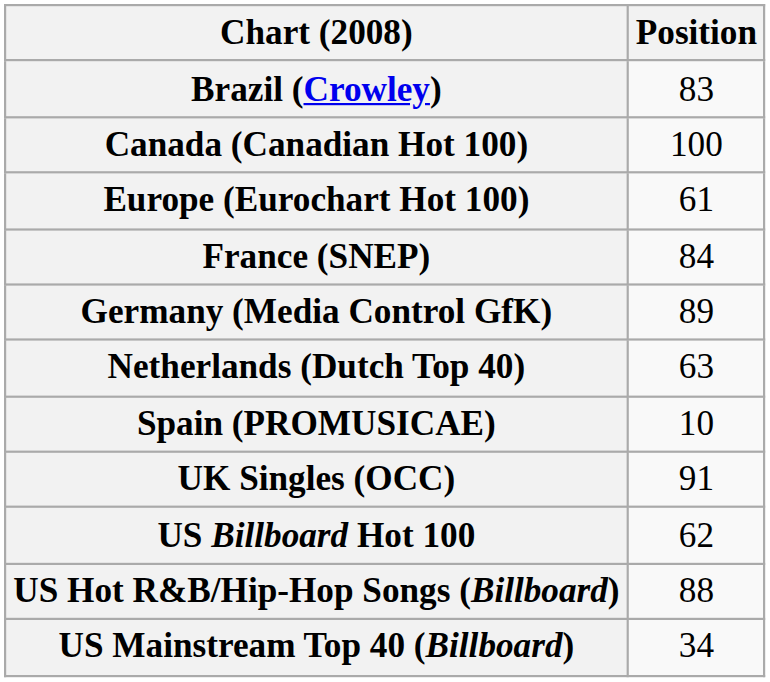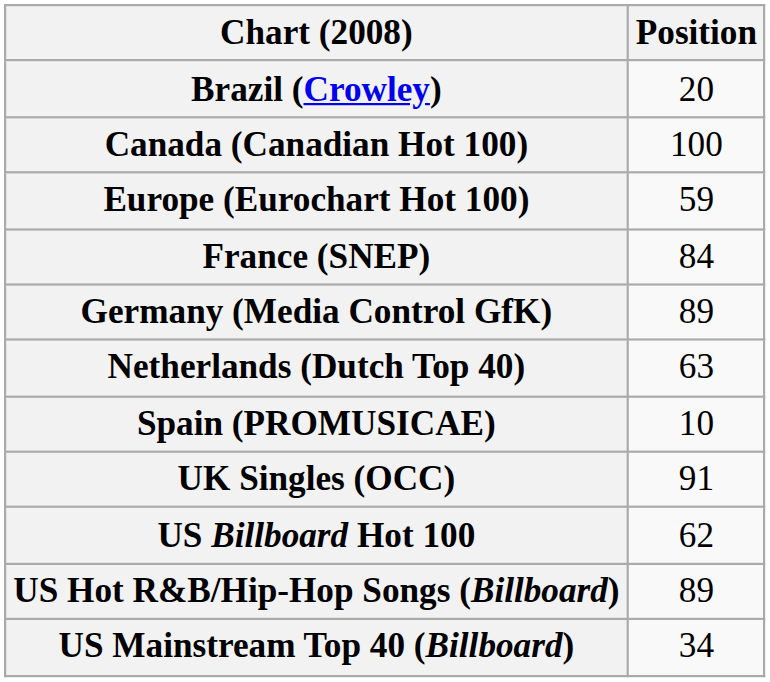 <table class="wikitable plainrowheaders sortable" style="text-align:center">
 <tr>
 <th scope="col">Chart (2008)</th>
 <th scope="col">Position</th>
 </tr>
 <tr>
 <th scope="row">Brazil (<a href='#'>Crowley</a>)</th>
-<td>83</td>
+<td>20</td>
 </tr>
 <tr>
 <th scope="row">Canada (Canadian Hot 100)</th>
 <td>100</td>
 </tr>
 <tr>
 <th scope="row">Europe (Eurochart Hot 100)</th>
-<td>61</td>
+<td>59</td>
 </tr>
 <tr>
 <th scope="row">France (SNEP)</th>
 <td>84</td>
 </tr>
 <tr>
 <th scope="row">Germany (Media Control GfK)</th>
 <td>89</td>
 </tr>
 <tr>
 <th scope="row">Netherlands (Dutch Top 40)</th>
 <td>63</td>
 </tr>
 <tr>
 <th scope="row">Spain (PROMUSICAE)</th>
 <td>10</td>
 </tr>
 <tr>
 <th scope="row">UK Singles (OCC)</th>
 <td>91</td>
 </tr>
 <tr>
 <th scope="row">US <em>Billboard</em> Hot 100</th>
 <td>62</td>
 </tr>
 <tr>
 <th scope="row">US Hot R&B/Hip-Hop Songs (<em>Billboard</em>)</th>
-<td>88</td>
+<td>89</td>
 </tr>
 <tr>
 <th scope="row">US Mainstream Top 40 (<em>Billboard</em>)</th>
 <td>34</td>
 </tr>
 </table>
